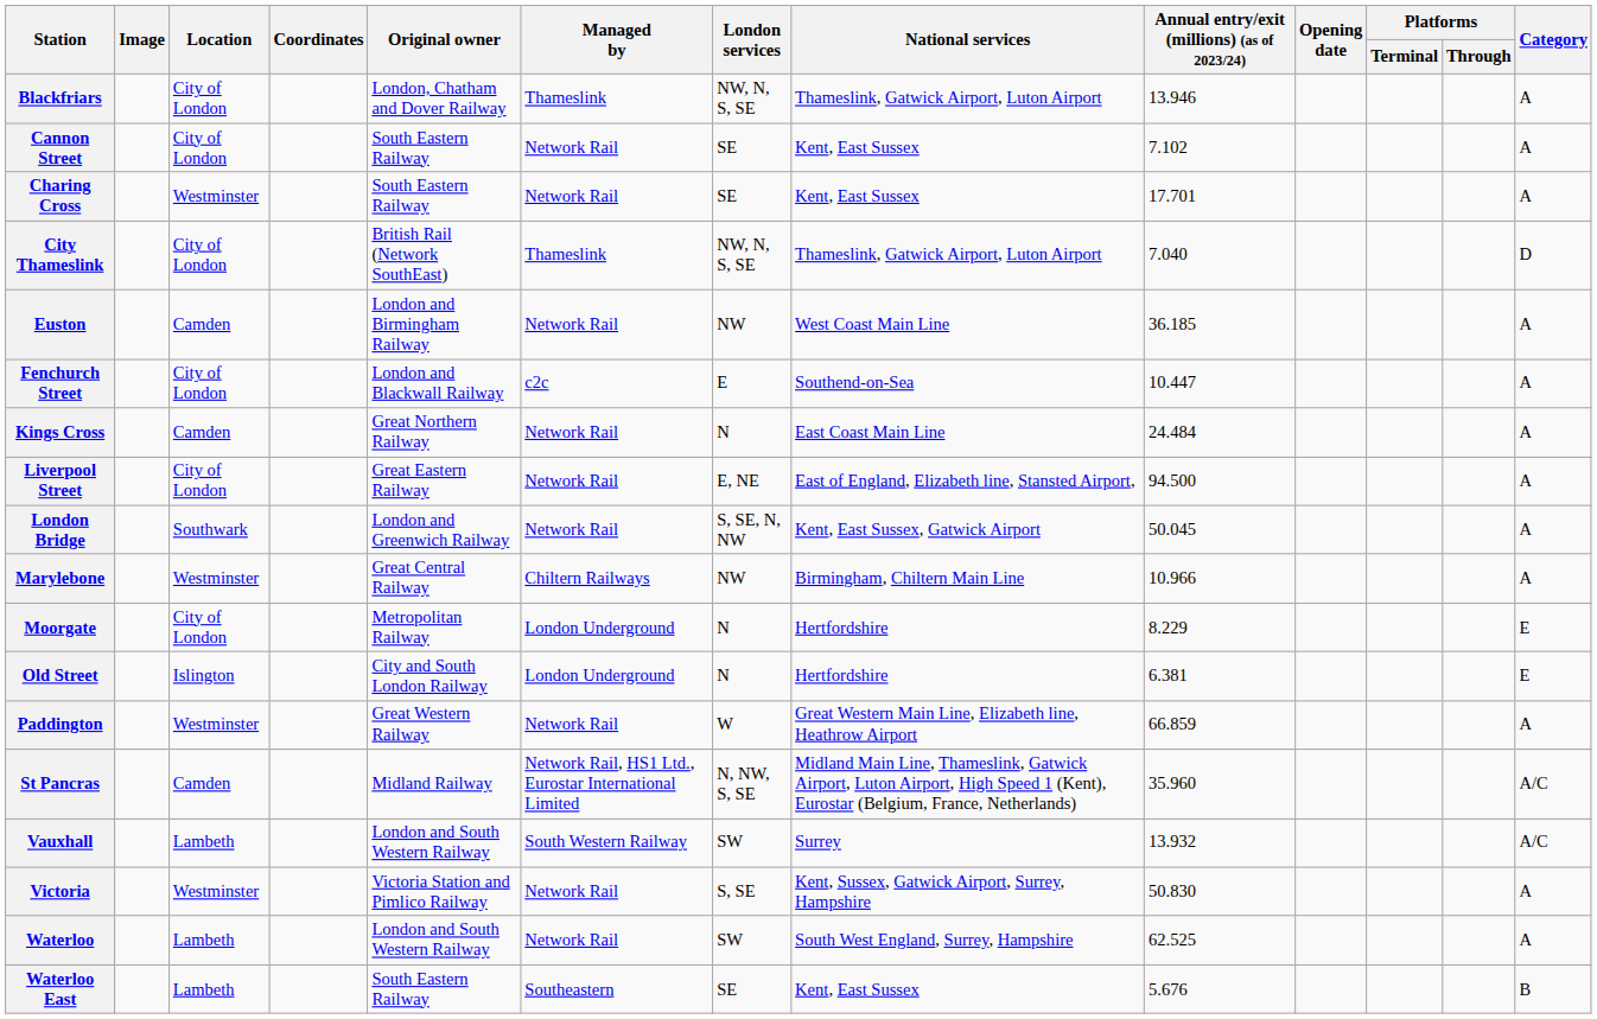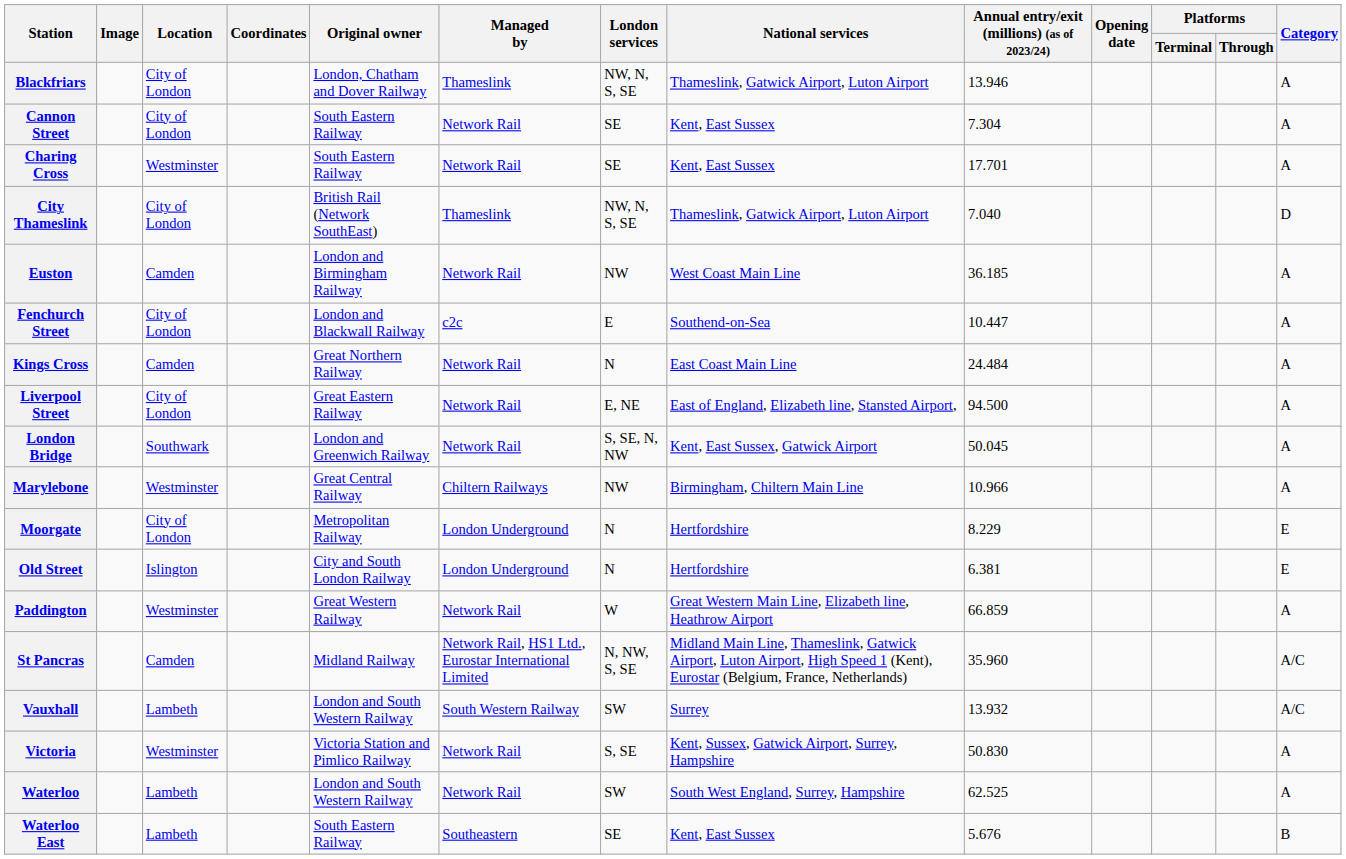 <table class="wikitable sortable plainrowheaders" style=font-size:85%;>
 <tr>
 <th rowspan=2 scope="col">Station</th>
 <th rowspan=2 class="unsortable" scope="col">Image</th>
 <th rowspan=2 scope="col">Location</th>
 <th rowspan=2 scope="col">Coordinates</th>
 <th rowspan=2 scope="col">Original owner</th>
 <th rowspan=2 scope="col">Managed <br>by</th>
 <th rowspan=2 scope="col">London <br>services</th>
 <th rowspan=2>National services</th>
 <th rowspan=2 scope="col" data-sort-type="number">Annual entry/exit (millions) <small>(as of 2023/24)</small></th>
 <th rowspan=2 scope="col">Opening<br>date</th>
 <th colspan=2 scope="col">Platforms</th>
 <th rowspan=2 scope="col"><a href='#'>Category</a></th>
 </tr>
 <tr>
 <th scope="col">Terminal</th>
 <th scope="col">Through</th>
 </tr>
 <tr>
 <th scope="row"><a href='#'>Blackfriars</a></th>
 <td></td>
 <td><a href='#'>City of London</a></td>
 <td></td>
 <td><a href='#'>London, Chatham and Dover Railway</a></td>
 <td><a href='#'>Thameslink</a></td>
 <td>NW, N, S, SE</td>
 <td><a href='#'>Thameslink</a>, <a href='#'>Gatwick Airport</a>, <a href='#'>Luton Airport</a></td>
 <td>13.946 </td>
 <td></td>
 <td></td>
 <td></td>
 <td>A</td>
 </tr>
 <tr>
 <th scope="row"><a href='#'>Cannon Street</a></th>
 <td></td>
 <td><a href='#'>City of London</a></td>
 <td></td>
 <td><a href='#'>South Eastern Railway</a></td>
 <td><a href='#'>Network Rail</a></td>
 <td>SE</td>
 <td><a href='#'>Kent</a>, <a href='#'>East Sussex</a></td>
-<td>7.102 </td>
+<td>7.304 </td>
 <td></td>
 <td></td>
 <td></td>
 <td>A</td>
 </tr>
 <tr>
 <th scope="row"><a href='#'>Charing Cross</a></th>
 <td></td>
 <td><a href='#'>Westminster</a></td>
 <td></td>
 <td><a href='#'>South Eastern Railway</a></td>
 <td><a href='#'>Network Rail</a></td>
 <td>SE</td>
 <td><a href='#'>Kent</a>, <a href='#'>East Sussex</a></td>
 <td>17.701 </td>
 <td></td>
 <td></td>
 <td></td>
 <td>A</td>
 </tr>
 <tr>
 <th scope="row"><a href='#'>City Thameslink</a></th>
 <td></td>
 <td><a href='#'>City of London</a></td>
 <td></td>
 <td><a href='#'>British Rail</a> (<a href='#'>Network SouthEast</a>)</td>
 <td><a href='#'>Thameslink</a></td>
 <td>NW, N, S, SE</td>
 <td><a href='#'>Thameslink</a>, <a href='#'>Gatwick Airport</a>, <a href='#'>Luton Airport</a></td>
 <td>7.040 </td>
 <td></td>
 <td></td>
 <td></td>
 <td>D</td>
 </tr>
 <tr>
 <th scope="row"><a href='#'>Euston</a></th>
 <td></td>
 <td><a href='#'>Camden</a></td>
 <td></td>
 <td><a href='#'>London and Birmingham Railway</a></td>
 <td><a href='#'>Network Rail</a></td>
 <td>NW</td>
 <td><a href='#'>West Coast Main Line</a></td>
 <td>36.185 </td>
 <td></td>
 <td></td>
 <td></td>
 <td>A</td>
 </tr>
 <tr>
 <th scope="row"><a href='#'>Fenchurch Street</a></th>
 <td></td>
 <td><a href='#'>City of London</a></td>
 <td></td>
 <td><a href='#'>London and Blackwall Railway</a></td>
 <td><a href='#'>c2c</a></td>
 <td>E</td>
 <td><a href='#'>Southend-on-Sea</a></td>
 <td>10.447 </td>
 <td></td>
 <td></td>
 <td></td>
 <td>A</td>
 </tr>
 <tr>
 <th scope="row"><a href='#'>Kings Cross</a></th>
 <td></td>
 <td><a href='#'>Camden</a></td>
 <td></td>
 <td><a href='#'>Great Northern Railway</a></td>
 <td><a href='#'>Network Rail</a></td>
 <td>N</td>
 <td><a href='#'>East Coast Main Line</a></td>
 <td>24.484 </td>
 <td></td>
 <td></td>
 <td></td>
 <td>A</td>
 </tr>
 <tr>
 <th scope="row"><a href='#'>Liverpool Street</a></th>
 <td></td>
 <td><a href='#'>City of London</a></td>
 <td></td>
 <td><a href='#'>Great Eastern Railway</a></td>
 <td><a href='#'>Network Rail</a></td>
 <td>E, NE</td>
 <td><a href='#'>East of England</a>, <a href='#'>Elizabeth line</a>, <a href='#'>Stansted Airport</a>,</td>
 <td>94.500 </td>
 <td></td>
 <td></td>
 <td></td>
 <td>A</td>
 </tr>
 <tr>
 <th scope="row"><a href='#'>London Bridge</a></th>
 <td></td>
 <td><a href='#'>Southwark</a></td>
 <td></td>
 <td><a href='#'>London and Greenwich Railway</a></td>
 <td><a href='#'>Network Rail</a></td>
 <td>S, SE, N, NW</td>
 <td><a href='#'>Kent</a>, <a href='#'>East Sussex</a>, <a href='#'>Gatwick Airport</a></td>
 <td>50.045 </td>
 <td></td>
 <td></td>
 <td></td>
 <td>A</td>
 </tr>
 <tr>
 <th scope="row"><a href='#'>Marylebone</a></th>
 <td></td>
 <td><a href='#'>Westminster</a></td>
 <td></td>
 <td><a href='#'>Great Central Railway</a></td>
 <td><a href='#'>Chiltern Railways</a></td>
 <td>NW</td>
 <td><a href='#'>Birmingham</a>, <a href='#'>Chiltern Main Line</a></td>
 <td>10.966 </td>
 <td></td>
 <td></td>
 <td></td>
 <td>A</td>
 </tr>
 <tr>
 <th scope="row"><a href='#'>Moorgate</a></th>
 <td></td>
 <td><a href='#'>City of London</a></td>
 <td></td>
 <td><a href='#'>Metropolitan Railway</a></td>
 <td><a href='#'>London Underground</a></td>
 <td>N</td>
 <td><a href='#'>Hertfordshire</a></td>
 <td>8.229 </td>
 <td></td>
 <td></td>
 <td></td>
 <td>E</td>
 </tr>
 <tr>
 <th scope="row"><a href='#'>Old Street</a></th>
 <td></td>
 <td><a href='#'>Islington</a></td>
 <td></td>
 <td><a href='#'>City and South London Railway</a></td>
 <td><a href='#'>London Underground</a></td>
 <td>N</td>
 <td><a href='#'>Hertfordshire</a></td>
 <td>6.381 </td>
 <td></td>
 <td></td>
 <td></td>
 <td>E</td>
 </tr>
 <tr>
 <th scope="row"><a href='#'>Paddington</a></th>
 <td></td>
 <td><a href='#'>Westminster</a></td>
 <td></td>
 <td><a href='#'>Great Western Railway</a></td>
 <td><a href='#'>Network Rail</a></td>
 <td>W</td>
 <td><a href='#'>Great Western Main Line</a>, <a href='#'>Elizabeth line</a>, <a href='#'>Heathrow Airport</a></td>
 <td>66.859 </td>
 <td></td>
 <td></td>
 <td></td>
 <td>A</td>
 </tr>
 <tr>
 <th scope="row"><a href='#'>St Pancras</a></th>
 <td></td>
 <td><a href='#'>Camden</a></td>
 <td></td>
 <td><a href='#'>Midland Railway</a></td>
 <td><a href='#'>Network Rail</a>, <a href='#'>HS1 Ltd.</a>, <a href='#'>Eurostar International Limited</a></td>
 <td>N, NW, S, SE</td>
 <td><a href='#'>Midland Main Line</a>, <a href='#'>Thameslink</a>, <a href='#'>Gatwick Airport</a>, <a href='#'>Luton Airport</a>, <a href='#'>High Speed 1</a> (Kent), <a href='#'>Eurostar</a> (Belgium, France, Netherlands)</td>
 <td>35.960 </td>
 <td></td>
 <td></td>
 <td></td>
 <td>A/C</td>
 </tr>
 <tr>
 <th scope="row"><a href='#'>Vauxhall</a></th>
 <td></td>
 <td><a href='#'>Lambeth</a></td>
 <td></td>
 <td><a href='#'>London and South Western Railway</a></td>
 <td><a href='#'>South Western Railway</a></td>
 <td>SW</td>
 <td><a href='#'>Surrey</a></td>
 <td>13.932 </td>
 <td></td>
 <td></td>
 <td></td>
 <td>A/C</td>
 </tr>
 <tr>
 <th scope="row"><a href='#'>Victoria</a></th>
 <td></td>
 <td><a href='#'>Westminster</a></td>
 <td></td>
 <td><a href='#'>Victoria Station and Pimlico Railway</a></td>
 <td><a href='#'>Network Rail</a></td>
 <td>S, SE</td>
 <td><a href='#'>Kent</a>, <a href='#'>Sussex</a>, <a href='#'>Gatwick Airport</a>, <a href='#'>Surrey</a>, <a href='#'>Hampshire</a></td>
 <td>50.830 </td>
 <td></td>
 <td></td>
 <td></td>
 <td>A</td>
 </tr>
 <tr>
 <th scope="row"><a href='#'>Waterloo</a></th>
 <td></td>
 <td><a href='#'>Lambeth</a></td>
 <td></td>
 <td><a href='#'>London and South Western Railway</a></td>
 <td><a href='#'>Network Rail</a></td>
 <td>SW</td>
 <td><a href='#'>South West England</a>, <a href='#'>Surrey</a>, <a href='#'>Hampshire</a></td>
 <td>62.525 </td>
 <td></td>
 <td></td>
 <td></td>
 <td>A</td>
 </tr>
 <tr>
 <th scope="row"><a href='#'>Waterloo East</a></th>
 <td></td>
 <td><a href='#'>Lambeth</a></td>
 <td></td>
 <td><a href='#'>South Eastern Railway</a></td>
 <td><a href='#'>Southeastern</a></td>
 <td>SE</td>
 <td><a href='#'>Kent</a>, <a href='#'>East Sussex</a></td>
 <td>5.676 </td>
 <td></td>
 <td></td>
 <td></td>
 <td>B</td>
 </tr>
 </table>
